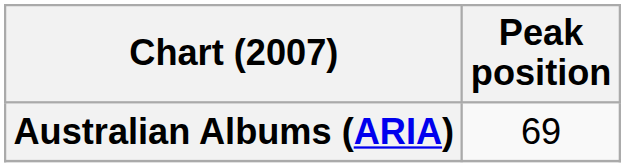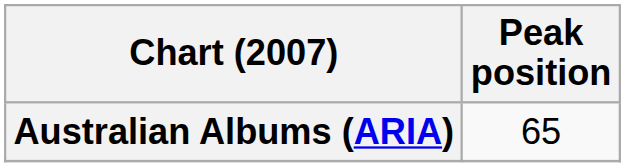 <table class="wikitable sortable plainrowheaders">
 <tr>
 <th scope="col">Chart (2007)</th>
 <th scope="col">Peak<br>position</th>
 </tr>
 <tr>
 <th scope="row">Australian Albums (<a href='#'>ARIA</a>)</th>
-<td align="center">69</td>
+<td align="center">65</td>
 </tr>
 <tr>
 </tr>
 <tr>
 </tr>
 <tr>
 </tr>
 </table>
